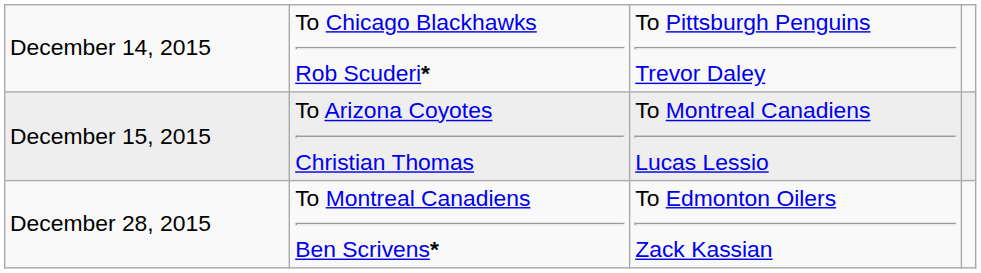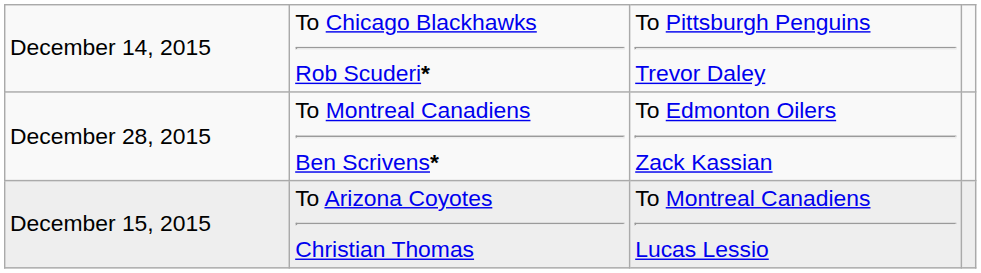 <table class="wikitable" style="border:1px solid #999999; width:680px;">
 <tr>
 <td>December 14, 2015</td>
 <td valign="top">To <a href='#'>Chicago Blackhawks</a><hr> <a href='#'>Rob Scuderi</a><span><strong>*</strong></span></td>
 <td valign="top">To <a href='#'>Pittsburgh Penguins</a><hr> <a href='#'>Trevor Daley</a></td>
+<td></td>
+</tr>
+<tr>
+<td>December 28, 2015</td>
+<td valign="top">To <a href='#'>Montreal Canadiens</a><hr> <a href='#'>Ben Scrivens</a><span><strong>*</strong></span></td>
+<td valign="top">To <a href='#'>Edmonton Oilers</a><hr> <a href='#'>Zack Kassian</a></td>
 <td></td>
 </tr>
 <tr bgcolor="eeeeee">
 <td>December 15, 2015</td>
 <td valign="top">To <a href='#'>Arizona Coyotes</a><hr> <a href='#'>Christian Thomas</a></td>
 <td valign="top">To <a href='#'>Montreal Canadiens</a><hr> <a href='#'>Lucas Lessio</a></td>
 <td></td>
 </tr>
-<tr>
-<td>December 28, 2015</td>
-<td valign="top">To <a href='#'>Montreal Canadiens</a><hr> <a href='#'>Ben Scrivens</a><span><strong>*</strong></span></td>
-<td valign="top">To <a href='#'>Edmonton Oilers</a><hr> <a href='#'>Zack Kassian</a></td>
-<td></td>
-</tr>
 </table>
